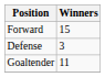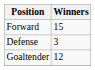 <table class="wikitable">
 <tr style="background:#e5e5e5;">
 <th>Position</th>
 <th>Winners</th>
 </tr>
 <tr>
 <td>Forward</td>
 <td>15</td>
 </tr>
 <tr>
 <td>Defense</td>
 <td>3</td>
 </tr>
 <tr>
 <td>Goaltender</td>
-<td>11</td>
+<td>12</td>
 </tr>
 <tr>
 </tr>
 </table>
